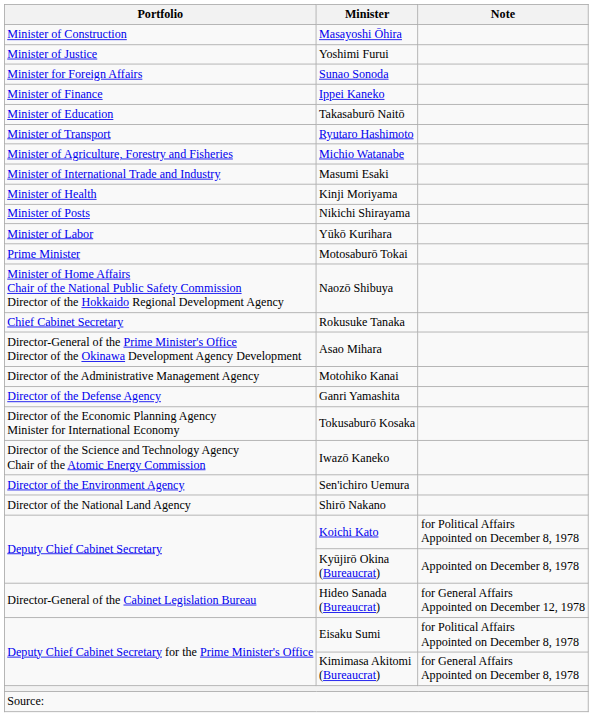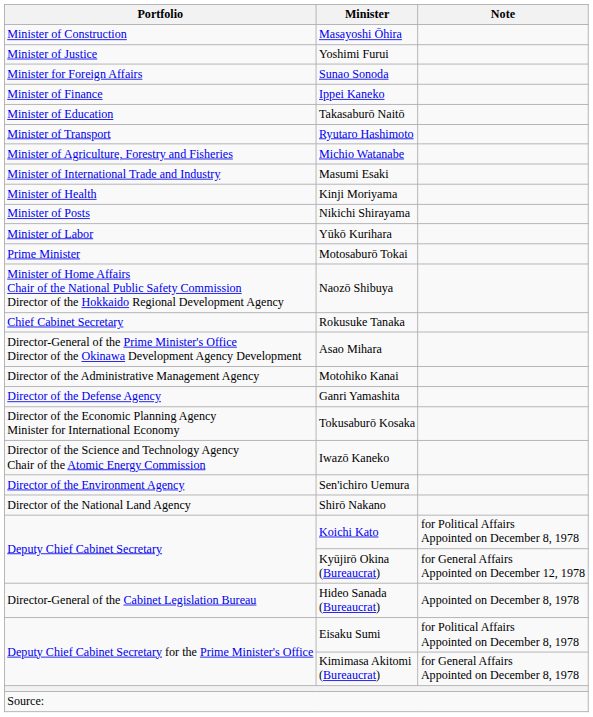 <table class="wikitable unsortable" style="font-size: 90%;">
 <tr>
 <th scope="col">Portfolio</th>
 <th scope="col">Minister</th>
 <th scope="col">Note</th>
 </tr>
 <tr>
 <td><a href='#'>Minister of Construction</a></td>
 <td><a href='#'>Masayoshi Ōhira</a></td>
 <td></td>
 </tr>
 <tr>
 <td><a href='#'>Minister of Justice</a></td>
 <td>Yoshimi Furui</td>
 <td></td>
 </tr>
 <tr>
 <td><a href='#'>Minister for Foreign Affairs</a></td>
 <td><a href='#'>Sunao Sonoda</a></td>
 <td></td>
 </tr>
 <tr>
 <td><a href='#'>Minister of Finance</a></td>
 <td><a href='#'>Ippei Kaneko</a></td>
 <td></td>
 </tr>
 <tr>
 <td><a href='#'>Minister of Education</a></td>
 <td>Takasaburō Naitō</td>
 <td></td>
 </tr>
 <tr>
 <td><a href='#'>Minister of Transport</a></td>
 <td><a href='#'>Ryutaro Hashimoto</a></td>
 <td></td>
 </tr>
 <tr>
 <td><a href='#'>Minister of Agriculture, Forestry and Fisheries</a></td>
 <td><a href='#'>Michio Watanabe</a></td>
 <td></td>
 </tr>
 <tr>
 <td><a href='#'>Minister of International Trade and Industry</a></td>
 <td>Masumi Esaki</td>
 <td></td>
 </tr>
 <tr>
 <td><a href='#'>Minister of Health</a></td>
 <td>Kinji Moriyama</td>
 <td></td>
 </tr>
 <tr>
 <td><a href='#'>Minister of Posts</a></td>
 <td>Nikichi Shirayama</td>
 <td></td>
 </tr>
 <tr>
 <td><a href='#'>Minister of Labor</a></td>
 <td>Yūkō Kurihara</td>
 <td></td>
 </tr>
 <tr>
 <td><a href='#'>Prime Minister</a></td>
 <td>Motosaburō Tokai</td>
 <td></td>
 </tr>
 <tr>
 <td><a href='#'>Minister of Home Affairs</a><br><a href='#'>Chair of the National Public Safety Commission</a><br>Director of the <a href='#'>Hokkaido</a> Regional Development Agency</td>
 <td>Naozō Shibuya</td>
 <td></td>
 </tr>
 <tr>
 <td><a href='#'>Chief Cabinet Secretary</a></td>
 <td>Rokusuke Tanaka</td>
 <td></td>
 </tr>
 <tr>
 <td>Director-General of the <a href='#'>Prime Minister's Office</a><br>Director of the <a href='#'>Okinawa</a> Development Agency Development</td>
 <td>Asao Mihara</td>
 <td></td>
 </tr>
 <tr>
 <td>Director of the Administrative Management Agency</td>
 <td>Motohiko Kanai</td>
 <td></td>
 </tr>
 <tr>
 <td><a href='#'>Director of the Defense Agency</a></td>
 <td>Ganri Yamashita</td>
 <td></td>
 </tr>
 <tr>
 <td>Director of the Economic Planning Agency<br>Minister for International Economy</td>
 <td>Tokusaburō Kosaka</td>
 <td></td>
 </tr>
 <tr>
 <td>Director of the Science and Technology Agency<br>Chair of the <a href='#'>Atomic Energy Commission</a></td>
 <td>Iwazō Kaneko</td>
 <td></td>
 </tr>
 <tr>
 <td><a href='#'>Director of the Environment Agency</a></td>
 <td>Sen'ichiro Uemura</td>
 <td></td>
 </tr>
 <tr>
 <td>Director of the National Land Agency</td>
 <td>Shirō Nakano</td>
 <td></td>
 </tr>
 <tr>
 <td rowspan=2><a href='#'>Deputy Chief Cabinet Secretary</a></td>
 <td><a href='#'>Koichi Kato</a></td>
 <td>for Political Affairs<br>Appointed on December 8, 1978</td>
 </tr>
 <tr>
 <td>Kyūjirō Okina<br>(<a href='#'>Bureaucrat</a>)</td>
-<td>Appointed on December 8, 1978</td>
+<td>for General Affairs<br>Appointed on December 12, 1978</td>
 </tr>
 <tr>
 <td>Director-General of the <a href='#'>Cabinet Legislation Bureau</a></td>
 <td>Hideo Sanada<br>(<a href='#'>Bureaucrat</a>)</td>
-<td>for General Affairs<br>Appointed on December 12, 1978</td>
+<td>Appointed on December 8, 1978</td>
 </tr>
 <tr>
 <td rowspan=2><a href='#'>Deputy Chief Cabinet Secretary</a> for the <a href='#'>Prime Minister's Office</a></td>
 <td>Eisaku Sumi</td>
 <td>for Political Affairs<br>Appointed on December 8, 1978</td>
 </tr>
 <tr>
 <td>Kimimasa Akitomi<br>(<a href='#'>Bureaucrat</a>)</td>
 <td>for General Affairs<br>Appointed on December 8, 1978</td>
 </tr>
 <tr>
 <th colspan="4"></th>
 </tr>
 <tr>
 <td colspan="4">Source:</td>
 </tr>
 </table>
